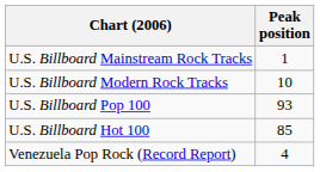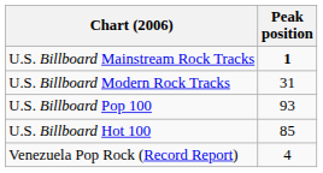 <table class="wikitable">
 <tr>
 <th>Chart (2006)</th>
 <th>Peak<br>position</th>
 </tr>
 <tr>
 <td>U.S. <em>Billboard</em> <a href='#'>Mainstream Rock Tracks</a></td>
-<td align="center">1</td>
+<td align="center"><strong>1</strong></td>
 </tr>
 <tr>
 <td>U.S. <em>Billboard</em> <a href='#'>Modern Rock Tracks</a></td>
-<td align="center">10</td>
+<td align="center">31</td>
 </tr>
 <tr>
 <td>U.S. <em>Billboard</em> <a href='#'>Pop 100</a></td>
 <td align="center">93</td>
 </tr>
 <tr>
 <td>U.S. <em>Billboard</em> <a href='#'>Hot 100</a></td>
 <td align="center">85</td>
 </tr>
 <tr>
 <td>Venezuela Pop Rock (<a href='#'>Record Report</a>)</td>
 <td align="center">4</td>
 </tr>
 </table>
